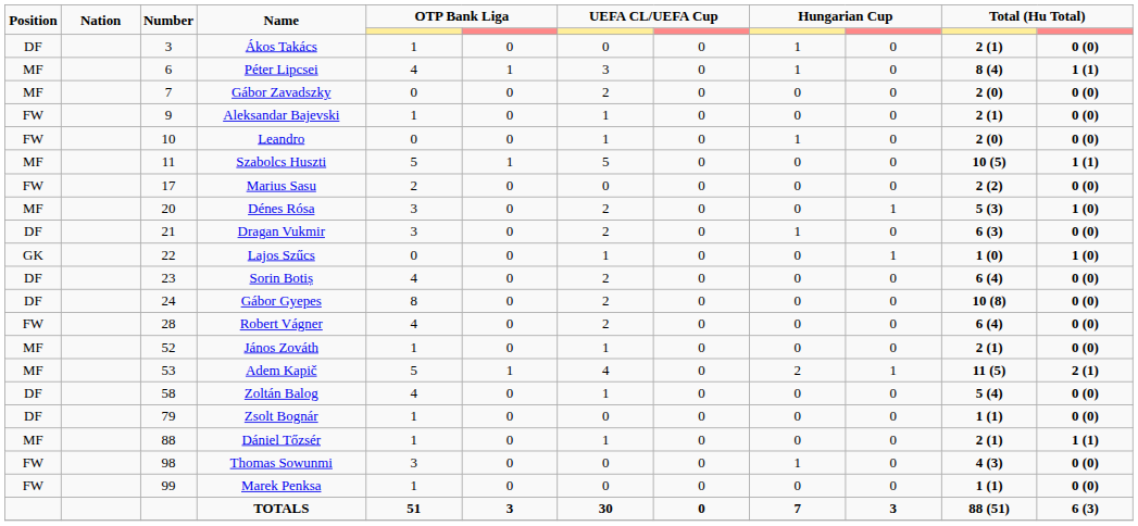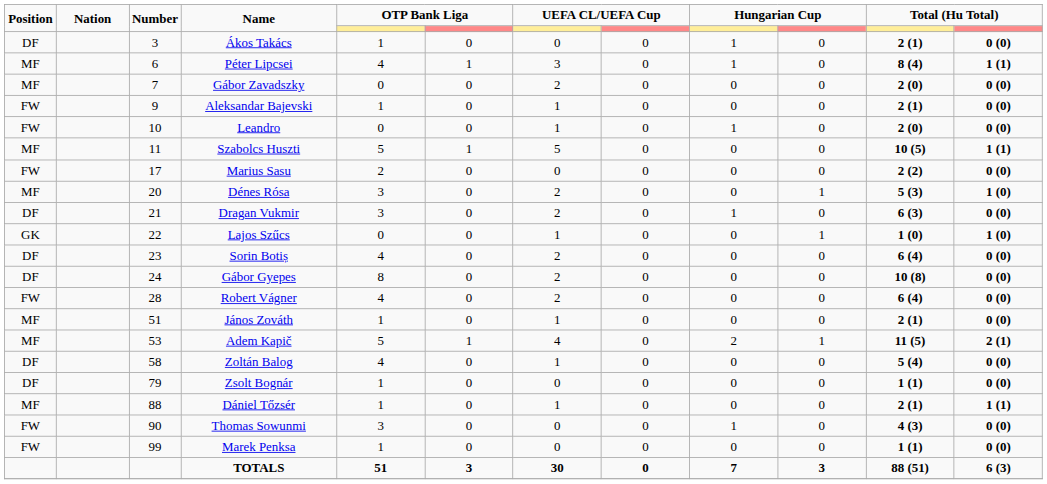 <table class="wikitable" style="font-size: 95%; text-align: center;">
 <tr>
 <td rowspan="2" width="5%" align="center"><strong>Position</strong></td>
 <td rowspan="2" width="7%" align="center"><strong>Nation</strong></td>
 <td rowspan="2" width="5%" align="center"><strong>Number</strong></td>
 <td rowspan="2" width="15%" align="center"><strong>Name</strong></td>
 <td colspan="2" align="center"><strong>OTP Bank Liga</strong></td>
 <td colspan="2" align="center"><strong>UEFA CL/UEFA Cup</strong></td>
 <td colspan="2" align="center"><strong>Hungarian Cup</strong></td>
 <td colspan="2" align="center"><strong>Total (Hu Total)</strong></td>
 </tr>
 <tr>
 <th width=60 style="background: #FFEE99"></th>
 <th width=60 style="background: #FF8888"></th>
 <th width=60 style="background: #FFEE99"></th>
 <th width=60 style="background: #FF8888"></th>
 <th width=60 style="background: #FFEE99"></th>
 <th width=60 style="background: #FF8888"></th>
 <th width=60 style="background: #FFEE99"></th>
 <th width=60 style="background: #FF8888"></th>
 </tr>
 <tr>
 <td>DF</td>
 <td></td>
 <td>3</td>
 <td><a href='#'>Ákos Takács</a></td>
 <td>1</td>
 <td>0</td>
 <td>0</td>
 <td>0</td>
 <td>1</td>
 <td>0</td>
 <td><strong>2 (1)</strong></td>
 <td><strong>0 (0)</strong></td>
 </tr>
 <tr>
 <td>MF</td>
 <td></td>
 <td>6</td>
 <td><a href='#'>Péter Lipcsei</a></td>
 <td>4</td>
 <td>1</td>
 <td>3</td>
 <td>0</td>
 <td>1</td>
 <td>0</td>
 <td><strong>8 (4)</strong></td>
 <td><strong>1 (1)</strong></td>
 </tr>
 <tr>
 <td>MF</td>
 <td></td>
 <td>7</td>
 <td><a href='#'>Gábor Zavadszky</a></td>
 <td>0</td>
 <td>0</td>
 <td>2</td>
 <td>0</td>
 <td>0</td>
 <td>0</td>
 <td><strong>2 (0)</strong></td>
 <td><strong>0 (0)</strong></td>
 </tr>
 <tr>
 <td>FW</td>
 <td></td>
 <td>9</td>
 <td><a href='#'>Aleksandar Bajevski</a></td>
 <td>1</td>
 <td>0</td>
 <td>1</td>
 <td>0</td>
 <td>0</td>
 <td>0</td>
 <td><strong>2 (1)</strong></td>
 <td><strong>0 (0)</strong></td>
 </tr>
 <tr>
 <td>FW</td>
 <td></td>
 <td>10</td>
 <td><a href='#'>Leandro</a></td>
 <td>0</td>
 <td>0</td>
 <td>1</td>
 <td>0</td>
 <td>1</td>
 <td>0</td>
 <td><strong>2 (0)</strong></td>
 <td><strong>0 (0)</strong></td>
 </tr>
 <tr>
 <td>MF</td>
 <td></td>
 <td>11</td>
 <td><a href='#'>Szabolcs Huszti</a></td>
 <td>5</td>
 <td>1</td>
 <td>5</td>
 <td>0</td>
 <td>0</td>
 <td>0</td>
 <td><strong>10 (5)</strong></td>
 <td><strong>1 (1)</strong></td>
 </tr>
 <tr>
 <td>FW</td>
 <td></td>
 <td>17</td>
 <td><a href='#'>Marius Sasu</a></td>
 <td>2</td>
 <td>0</td>
 <td>0</td>
 <td>0</td>
 <td>0</td>
 <td>0</td>
 <td><strong>2 (2)</strong></td>
 <td><strong>0 (0)</strong></td>
 </tr>
 <tr>
 <td>MF</td>
 <td></td>
 <td>20</td>
 <td><a href='#'>Dénes Rósa</a></td>
 <td>3</td>
 <td>0</td>
 <td>2</td>
 <td>0</td>
 <td>0</td>
 <td>1</td>
 <td><strong>5 (3)</strong></td>
 <td><strong>1 (0)</strong></td>
 </tr>
 <tr>
 <td>DF</td>
 <td></td>
 <td>21</td>
 <td><a href='#'>Dragan Vukmir</a></td>
 <td>3</td>
 <td>0</td>
 <td>2</td>
 <td>0</td>
 <td>1</td>
 <td>0</td>
 <td><strong>6 (3)</strong></td>
 <td><strong>0 (0)</strong></td>
 </tr>
 <tr>
 <td>GK</td>
 <td></td>
 <td>22</td>
 <td><a href='#'>Lajos Szűcs</a></td>
 <td>0</td>
 <td>0</td>
 <td>1</td>
 <td>0</td>
 <td>0</td>
 <td>1</td>
 <td><strong>1 (0)</strong></td>
 <td><strong>1 (0)</strong></td>
 </tr>
 <tr>
 <td>DF</td>
 <td></td>
 <td>23</td>
 <td><a href='#'>Sorin Botiș</a></td>
 <td>4</td>
 <td>0</td>
 <td>2</td>
 <td>0</td>
 <td>0</td>
 <td>0</td>
 <td><strong>6 (4)</strong></td>
 <td><strong>0 (0)</strong></td>
 </tr>
 <tr>
 <td>DF</td>
 <td></td>
 <td>24</td>
 <td><a href='#'>Gábor Gyepes</a></td>
 <td>8</td>
 <td>0</td>
 <td>2</td>
 <td>0</td>
 <td>0</td>
 <td>0</td>
 <td><strong>10 (8)</strong></td>
 <td><strong>0 (0)</strong></td>
 </tr>
 <tr>
 <td>FW</td>
 <td></td>
 <td>28</td>
 <td><a href='#'>Robert Vágner</a></td>
 <td>4</td>
 <td>0</td>
 <td>2</td>
 <td>0</td>
 <td>0</td>
 <td>0</td>
 <td><strong>6 (4)</strong></td>
 <td><strong>0 (0)</strong></td>
 </tr>
 <tr>
 <td>MF</td>
 <td></td>
-<td>52</td>
+<td>51</td>
 <td><a href='#'>János Zováth</a></td>
 <td>1</td>
 <td>0</td>
 <td>1</td>
 <td>0</td>
 <td>0</td>
 <td>0</td>
 <td><strong>2 (1)</strong></td>
 <td><strong>0 (0)</strong></td>
 </tr>
 <tr>
 <td>MF</td>
 <td></td>
 <td>53</td>
 <td><a href='#'>Adem Kapič</a></td>
 <td>5</td>
 <td>1</td>
 <td>4</td>
 <td>0</td>
 <td>2</td>
 <td>1</td>
 <td><strong>11 (5)</strong></td>
 <td><strong>2 (1)</strong></td>
 </tr>
 <tr>
 <td>DF</td>
 <td></td>
 <td>58</td>
 <td><a href='#'>Zoltán Balog</a></td>
 <td>4</td>
 <td>0</td>
 <td>1</td>
 <td>0</td>
 <td>0</td>
 <td>0</td>
 <td><strong>5 (4)</strong></td>
 <td><strong>0 (0)</strong></td>
 </tr>
 <tr>
 <td>DF</td>
 <td></td>
 <td>79</td>
 <td><a href='#'>Zsolt Bognár</a></td>
 <td>1</td>
 <td>0</td>
 <td>0</td>
 <td>0</td>
 <td>0</td>
 <td>0</td>
 <td><strong>1 (1)</strong></td>
 <td><strong>0 (0)</strong></td>
 </tr>
 <tr>
 <td>MF</td>
 <td></td>
 <td>88</td>
 <td><a href='#'>Dániel Tőzsér</a></td>
 <td>1</td>
 <td>0</td>
 <td>1</td>
 <td>0</td>
 <td>0</td>
 <td>0</td>
 <td><strong>2 (1)</strong></td>
 <td><strong>1 (1)</strong></td>
 </tr>
 <tr>
 <td>FW</td>
 <td></td>
-<td>98</td>
+<td>90</td>
 <td><a href='#'>Thomas Sowunmi</a></td>
 <td>3</td>
 <td>0</td>
 <td>0</td>
 <td>0</td>
 <td>1</td>
 <td>0</td>
 <td><strong>4 (3)</strong></td>
 <td><strong>0 (0)</strong></td>
 </tr>
 <tr>
 <td>FW</td>
 <td></td>
 <td>99</td>
 <td><a href='#'>Marek Penksa</a></td>
 <td>1</td>
 <td>0</td>
 <td>0</td>
 <td>0</td>
 <td>0</td>
 <td>0</td>
 <td><strong>1 (1)</strong></td>
 <td><strong>0 (0)</strong></td>
 </tr>
 <tr>
 <td></td>
 <td></td>
 <td></td>
 <td><strong>TOTALS</strong></td>
 <td><strong>51</strong></td>
 <td><strong>3</strong></td>
 <td><strong>30</strong></td>
 <td><strong>0</strong></td>
 <td><strong>7</strong></td>
 <td><strong>3</strong></td>
 <td><strong>88 (51)</strong></td>
 <td><strong>6 (3)</strong></td>
 </tr>
 <tr>
 </tr>
 </table>
